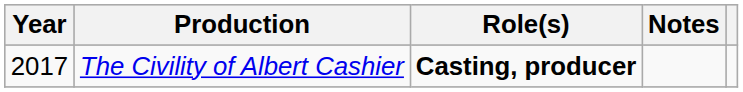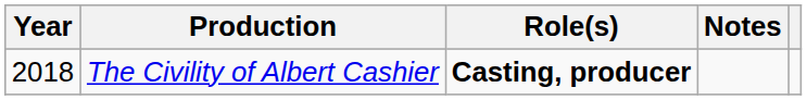 <table class="wikitable">
 <tr>
 <th>Year</th>
 <th>Production</th>
 <th>Role(s)</th>
 <th>Notes</th>
 <th></th>
 </tr>
 <tr>
-<td>2017</td>
+<td>2018</td>
 <td><em><a href='#'>The Civility of Albert Cashier</a></em></td>
 <td><strong>Casting, producer</strong></td>
 <td></td>
 <td></td>
 </tr>
 </table>
